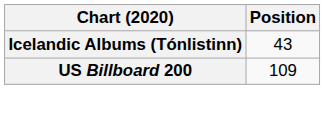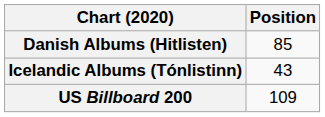 <table class="wikitable sortable plainrowheaders" style="text-align:center">
 <tr>
 <th scope="col">Chart (2020)</th>
 <th scope="col">Position</th>
+</tr>
+<tr>
+<th scope="row">Danish Albums (Hitlisten)</th>
+<td>85</td>
 </tr>
 <tr>
 <th scope="row">Icelandic Albums (Tónlistinn)</th>
 <td>43</td>
 </tr>
 <tr>
 <th scope="row">US <em>Billboard</em> 200</th>
 <td>109</td>
 </tr>
 </table>
